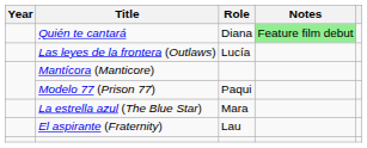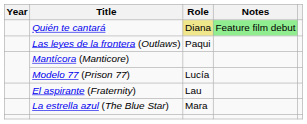 <table class="wikitable sortable">
 <tr>
 <th>Year</th>
 <th>Title</th>
 <th>Role</th>
 <th class="unsortable">Notes</th>
 <th></th>
 </tr>
 <tr>
 <td></td>
 <td><em><a href='#'>Quién te cantará</a></em></td>
-<td>Diana</td>
+<td style="background: khaki;">Diana</td>
 <td style="background: lightgreen;">Feature film debut</td>
 <td></td>
 </tr>
 <tr>
 <td></td>
 <td><em><a href='#'>Las leyes de la frontera</a></em> (<em>Outlaws</em>)</td>
-<td>Lucía</td>
+<td>Paqui</td>
 <td></td>
 <td align = "center"></td>
 </tr>
 <tr>
 <td rowspan = "2"></td>
 <td><em><a href='#'>Mantícora</a></em> (<em>Manticore</em>)</td>
 <td></td>
 <td></td>
 <td align = "center"></td>
 </tr>
 <tr>
 <td><em><a href='#'>Modelo 77</a></em> (<em>Prison 77</em>)</td>
-<td>Paqui</td>
+<td>Lucía</td>
 <td></td>
 <td align = "center"></td>
 </tr>
 <tr>
 <td></td>
-<td><em><a href='#'>La estrella azul</a></em> (<em>The Blue Star</em>)</td>
-<td>Mara</td>
+<td><em><a href='#'>El aspirante</a></em> (<em>Fraternity</em>)</td>
+<td>Lau</td>
 <td></td>
 <td></td>
 </tr>
 <tr>
 <td></td>
-<td><em><a href='#'>El aspirante</a></em> (<em>Fraternity</em>)</td>
-<td>Lau</td>
+<td><em><a href='#'>La estrella azul</a></em> (<em>The Blue Star</em>)</td>
+<td>Mara</td>
 <td></td>
 <td></td>
 </tr>
 <tr>
 <td></td>
 <td></td>
 <td></td>
 <td></td>
 <td></td>
 </tr>
 </table>
